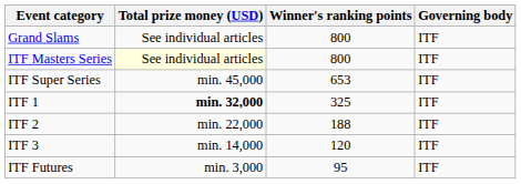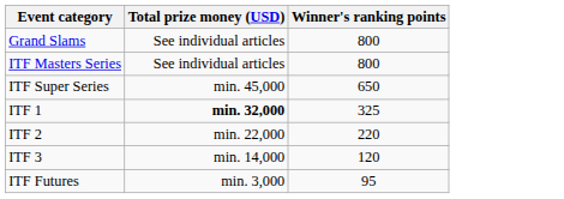 <table class="wikitable">
 <tr>
 <th>Event category</th>
 <th>Total prize money (<a href='#'>USD</a>)</th>
 <th>Winner's ranking points</th>
-<th>Governing body</th>
 </tr>
 <tr>
 <td><a href='#'>Grand Slams</a></td>
 <td align="right">See individual articles</td>
 <td align="center">800</td>
-<td>ITF</td>
 </tr>
 <tr>
 <td><a href='#'>ITF Masters Series</a></td>
-<td align="right" style="background: lightyellow;">See individual articles</td>
+<td align="right">See individual articles</td>
 <td align="center">800</td>
-<td>ITF</td>
 </tr>
 <tr>
 <td>ITF Super Series</td>
 <td align="right">min. 45,000</td>
-<td align="center">653</td>
-<td>ITF</td>
+<td align="center">650</td>
 </tr>
 <tr>
 <td>ITF 1</td>
 <td align="right"><strong>min. 32,000</strong></td>
 <td align="center">325</td>
-<td>ITF</td>
 </tr>
 <tr>
 <td>ITF 2</td>
 <td align="right">min. 22,000</td>
-<td align="center">188</td>
-<td>ITF</td>
+<td align="center">220</td>
 </tr>
 <tr>
 <td>ITF 3</td>
 <td align="right">min. 14,000</td>
 <td align="center">120</td>
-<td>ITF</td>
 </tr>
 <tr>
 <td>ITF Futures</td>
 <td align="right">min. 3,000</td>
 <td align="center">95</td>
-<td>ITF</td>
 </tr>
 </table>
